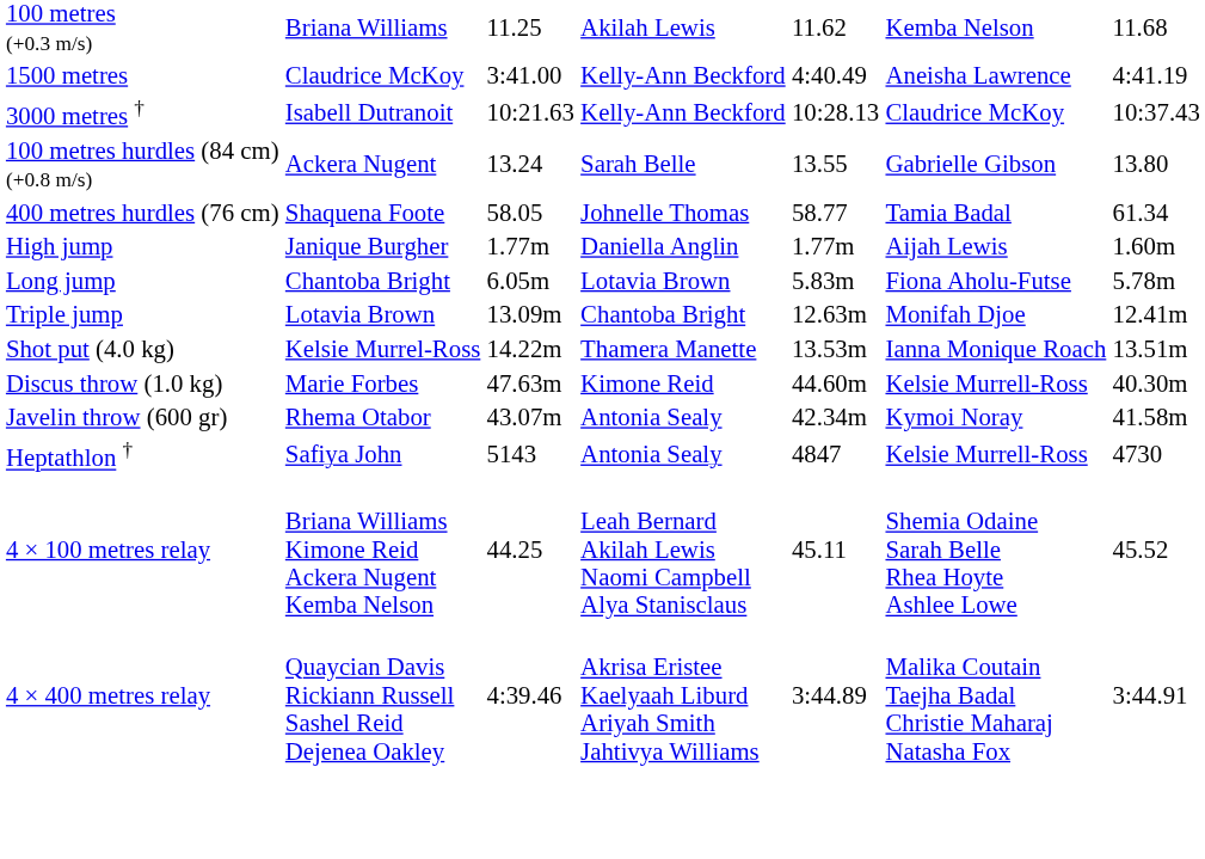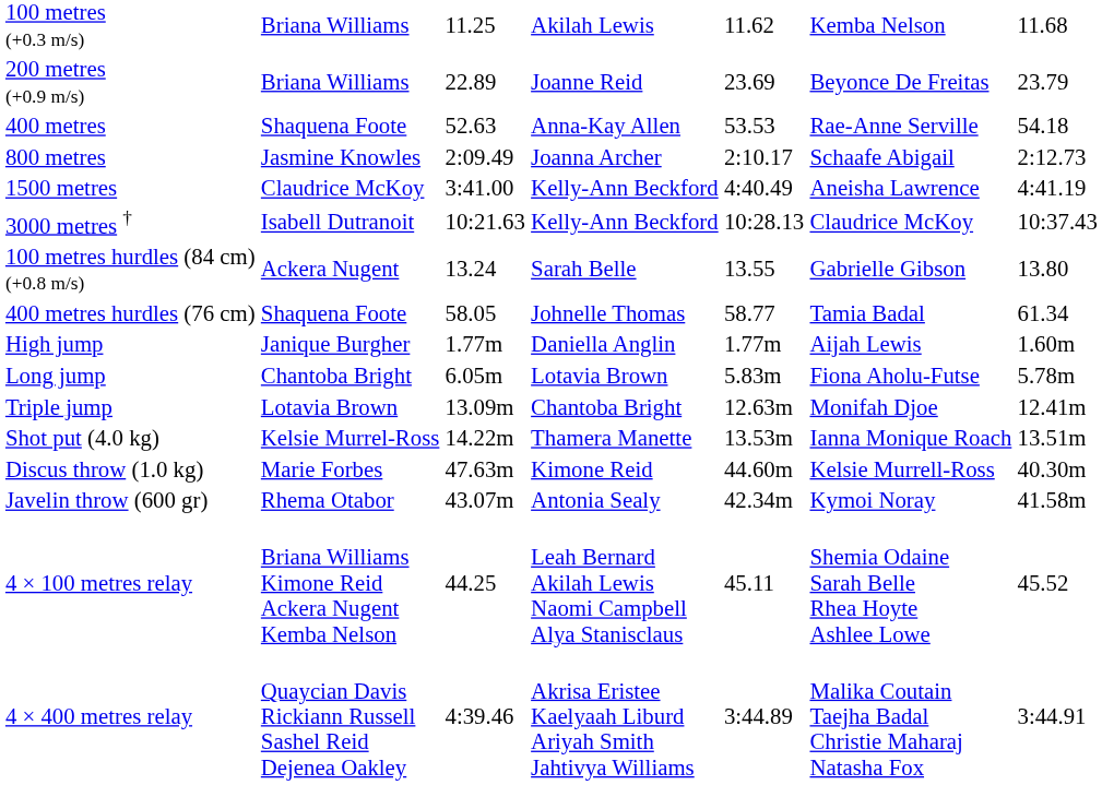 <table>
 <tr>
 <td><a href='#'>100 metres</a> <br> <small>(+0.3 m/s)</small></td>
 <td align=left><a href='#'>Briana Williams</a> <br> </td>
 <td>11.25</td>
 <td align=left><a href='#'>Akilah Lewis</a> <br> </td>
 <td>11.62</td>
 <td align=left><a href='#'>Kemba Nelson</a> <br> </td>
 <td>11.68</td>
+</tr>
+<tr>
+<td><a href='#'>200 metres</a> <br> <small>(+0.9 m/s)</small></td>
+<td align=left><a href='#'>Briana Williams</a> <br> </td>
+<td>22.89</td>
+<td align=left><a href='#'>Joanne Reid</a> <br> </td>
+<td>23.69</td>
+<td align=left><a href='#'>Beyonce De Freitas</a> <br> </td>
+<td>23.79</td>
+</tr>
+<tr>
+<td><a href='#'>400 metres</a></td>
+<td align=left><a href='#'>Shaquena Foote</a> <br> </td>
+<td>52.63</td>
+<td align=left><a href='#'>Anna-Kay Allen</a> <br> </td>
+<td>53.53</td>
+<td align=left><a href='#'>Rae-Anne Serville</a> <br> </td>
+<td>54.18</td>
+</tr>
+<tr>
+<td><a href='#'>800 metres</a></td>
+<td align=left><a href='#'>Jasmine Knowles</a> <br> </td>
+<td>2:09.49</td>
+<td align=left><a href='#'>Joanna Archer</a> <br> </td>
+<td>2:10.17</td>
+<td align=left><a href='#'>Schaafe Abigail</a> <br> </td>
+<td>2:12.73</td>
 </tr>
 <tr>
 <td><a href='#'>1500 metres</a></td>
 <td align=left><a href='#'>Claudrice McKoy</a> <br> </td>
 <td>3:41.00</td>
 <td align=left><a href='#'>Kelly-Ann Beckford</a> <br> </td>
 <td>4:40.49</td>
 <td align=left><a href='#'>Aneisha Lawrence</a> <br> </td>
 <td>4:41.19</td>
 </tr>
 <tr>
 <td><a href='#'>3000 metres</a> <sup>†</sup></td>
 <td align=left><a href='#'>Isabell Dutranoit</a> <br> </td>
 <td>10:21.63</td>
 <td align=left><a href='#'>Kelly-Ann Beckford</a> <br> </td>
 <td>10:28.13</td>
 <td align=left><a href='#'>Claudrice McKoy</a> <br> </td>
 <td>10:37.43</td>
 </tr>
 <tr>
 <td><a href='#'>100 metres hurdles</a> (84 cm) <br> <small>(+0.8 m/s)</small></td>
 <td align=left><a href='#'>Ackera Nugent</a> <br> </td>
 <td>13.24</td>
 <td align=left><a href='#'>Sarah Belle</a> <br> </td>
 <td>13.55</td>
 <td align=left><a href='#'>Gabrielle Gibson</a> <br> </td>
 <td>13.80</td>
 </tr>
 <tr>
 <td><a href='#'>400 metres hurdles</a> (76 cm)</td>
 <td align=left><a href='#'>Shaquena Foote</a> <br> </td>
 <td>58.05</td>
 <td align=left><a href='#'>Johnelle Thomas</a> <br> </td>
 <td>58.77</td>
 <td align=left><a href='#'>Tamia Badal</a> <br> </td>
 <td>61.34</td>
 </tr>
 <tr>
 <td><a href='#'>High jump</a></td>
 <td align=left><a href='#'>Janique Burgher</a> <br> </td>
 <td>1.77m</td>
 <td align=left><a href='#'>Daniella Anglin</a> <br> </td>
 <td>1.77m</td>
 <td align=left><a href='#'>Aijah Lewis</a> <br> </td>
 <td>1.60m</td>
 </tr>
 <tr>
 <td><a href='#'>Long jump</a></td>
 <td align=left><a href='#'>Chantoba Bright</a> <br> </td>
 <td>6.05m</td>
 <td align=left><a href='#'>Lotavia Brown</a> <br> </td>
 <td>5.83m</td>
 <td align=left><a href='#'>Fiona Aholu-Futse</a> <br> </td>
 <td>5.78m</td>
 </tr>
 <tr>
 <td><a href='#'>Triple jump</a></td>
 <td align=left><a href='#'>Lotavia Brown</a> <br> </td>
 <td>13.09m</td>
 <td align=left><a href='#'>Chantoba Bright</a> <br> </td>
 <td>12.63m</td>
 <td align=left><a href='#'>Monifah Djoe</a> <br> </td>
 <td>12.41m</td>
 </tr>
 <tr>
 <td><a href='#'>Shot put</a> (4.0 kg)</td>
 <td align=left><a href='#'>Kelsie Murrel-Ross</a> <br> </td>
 <td>14.22m</td>
 <td align=left><a href='#'>Thamera Manette</a> <br> </td>
 <td>13.53m</td>
 <td align=left><a href='#'>Ianna Monique Roach</a> <br> </td>
 <td>13.51m</td>
 </tr>
 <tr>
 <td><a href='#'>Discus throw</a> (1.0 kg)</td>
 <td align=left><a href='#'>Marie Forbes</a> <br> </td>
 <td>47.63m</td>
 <td align=left><a href='#'>Kimone Reid</a> <br> </td>
 <td>44.60m</td>
 <td align=left><a href='#'>Kelsie Murrell-Ross</a> <br> </td>
 <td>40.30m</td>
 </tr>
 <tr>
 <td><a href='#'>Javelin throw</a> (600 gr)</td>
 <td align=left><a href='#'>Rhema Otabor</a> <br> </td>
 <td>43.07m</td>
 <td align=left><a href='#'>Antonia Sealy</a> <br> </td>
 <td>42.34m</td>
 <td align=left><a href='#'>Kymoi Noray</a> <br> </td>
 <td>41.58m</td>
 </tr>
 <tr>
-<td><a href='#'>Heptathlon</a> <sup>†</sup></td>
-<td align=left><a href='#'>Safiya John</a> <br> </td>
-<td>5143</td>
-<td align=left><a href='#'>Antonia Sealy</a> <br> </td>
-<td>4847</td>
-<td align=left><a href='#'>Kelsie Murrell-Ross</a> <br> </td>
-<td>4730</td>
-</tr>
-<tr>
 <td><a href='#'>4 × 100 metres relay</a></td>
 <td align=left> <br> <a href='#'>Briana  Williams</a> <br> <a href='#'>Kimone Reid</a> <br> <a href='#'>Ackera Nugent</a> <br> <a href='#'>Kemba Nelson</a></td>
 <td>44.25</td>
 <td align=left> <br> <a href='#'>Leah Bernard</a> <br> <a href='#'>Akilah Lewis</a> <br> <a href='#'>Naomi Campbell</a> <br> <a href='#'>Alya Stanisclaus</a></td>
 <td>45.11</td>
 <td align=left> <br> <a href='#'>Shemia Odaine</a> <br> <a href='#'>Sarah Belle</a> <br> <a href='#'>Rhea Hoyte</a> <br> <a href='#'>Ashlee Lowe</a></td>
 <td>45.52</td>
 </tr>
 <tr>
 <td><a href='#'>4 × 400 metres relay</a></td>
 <td align=left> <br> <a href='#'>Quaycian Davis</a> <br> <a href='#'>Rickiann Russell</a> <br> <a href='#'>Sashel Reid</a> <br> <a href='#'>Dejenea Oakley</a></td>
 <td>4:39.46</td>
 <td align=left> <br> <a href='#'>Akrisa Eristee</a> <br> <a href='#'>Kaelyaah Liburd</a> <br> <a href='#'>Ariyah Smith</a> <br> <a href='#'>Jahtivya Williams</a></td>
 <td>3:44.89</td>
 <td align=left> <br> <a href='#'>Malika Coutain</a> <br> <a href='#'>Taejha Badal</a> <br> <a href='#'>Christie Maharaj</a> <br> <a href='#'>Natasha Fox</a></td>
 <td>3:44.91</td>
 </tr>
 </table>
